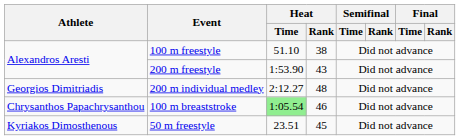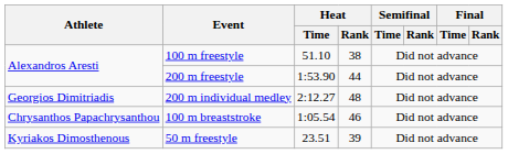 <table class=wikitable style="font-size:90%">
 <tr>
 <th rowspan="2">Athlete</th>
 <th rowspan="2">Event</th>
 <th colspan="2">Heat</th>
 <th colspan="2">Semifinal</th>
 <th colspan="2">Final</th>
 </tr>
 <tr style="font-size:95%">
 <th>Time</th>
 <th>Rank</th>
 <th>Time</th>
 <th>Rank</th>
 <th>Time</th>
 <th>Rank</th>
 </tr>
 <tr align=center>
 <td align=left rowspan=2><a href='#'>Alexandros Aresti</a></td>
 <td align=left><a href='#'>100 m freestyle</a></td>
 <td>51.10</td>
 <td>38</td>
 <td colspan=4>Did not advance</td>
 </tr>
 <tr align=center>
 <td align=left><a href='#'>200 m freestyle</a></td>
 <td>1:53.90</td>
-<td>43</td>
+<td>44</td>
 <td colspan=4>Did not advance</td>
 </tr>
 <tr align=center>
 <td align=left><a href='#'>Georgios Dimitriadis</a></td>
 <td align=left><a href='#'>200 m individual medley</a></td>
 <td>2:12.27</td>
 <td>48</td>
 <td colspan=4>Did not advance</td>
 </tr>
 <tr align=center>
 <td align=left><a href='#'>Chrysanthos Papachrysanthou</a></td>
 <td align=left><a href='#'>100 m breaststroke</a></td>
-<td style="background: lightgreen;">1:05.54</td>
+<td>1:05.54</td>
 <td>46</td>
 <td colspan=4>Did not advance</td>
 </tr>
 <tr align=center>
 <td align=left><a href='#'>Kyriakos Dimosthenous</a></td>
 <td align=left><a href='#'>50 m freestyle</a></td>
 <td>23.51</td>
-<td>45</td>
+<td>39</td>
 <td colspan=4>Did not advance</td>
 </tr>
 </table>
